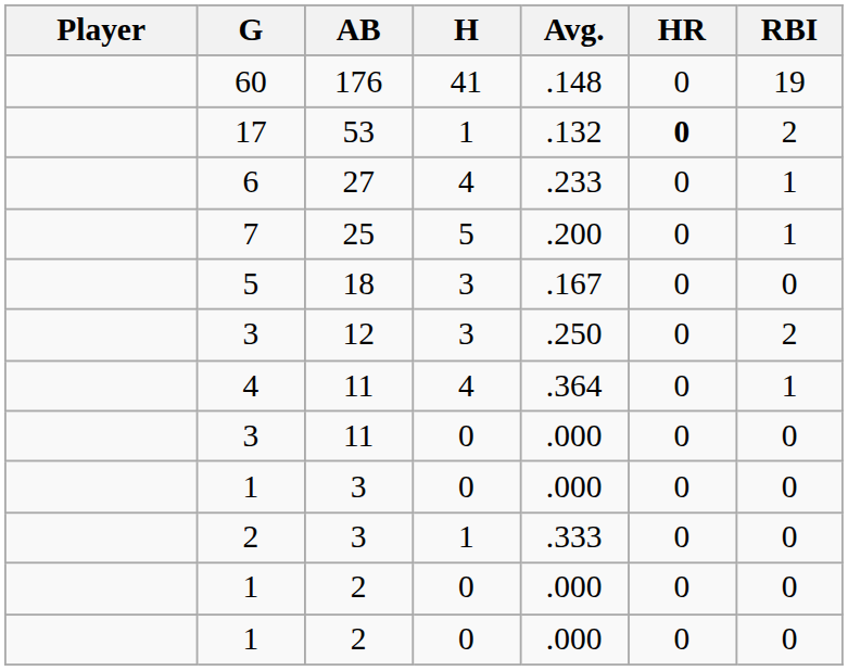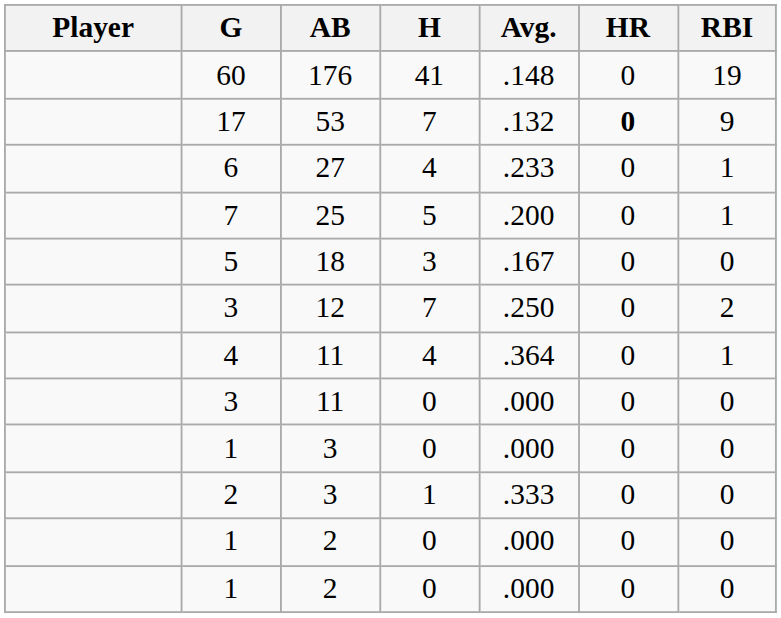 <table class="wikitable sortable">
 <tr>
 <th bgcolor="#DDDDFF" width="16%">Player</th>
 <th bgcolor="#DDDDFF" width="9%">G</th>
 <th bgcolor="#DDDDFF" width="9%">AB</th>
 <th bgcolor="#DDDDFF" width="9%">H</th>
 <th bgcolor="#DDDDFF" width="9%">Avg.</th>
 <th bgcolor="#DDDDFF" width="9%">HR</th>
 <th bgcolor="#DDDDFF" width="9%">RBI</th>
 </tr>
 <tr align="center">
 <td></td>
 <td>60</td>
 <td>176</td>
 <td>41</td>
 <td>.148</td>
 <td>0</td>
 <td>19</td>
 </tr>
 <tr align="center">
 <td></td>
 <td>17</td>
 <td>53</td>
-<td>1</td>
+<td>7</td>
 <td>.132</td>
 <td><strong>0</strong></td>
-<td>2</td>
+<td>9</td>
 </tr>
 <tr align="center">
 <td></td>
 <td>6</td>
 <td>27</td>
 <td>4</td>
 <td>.233</td>
 <td>0</td>
 <td>1</td>
 </tr>
 <tr align=center>
 <td></td>
 <td>7</td>
 <td>25</td>
 <td>5</td>
 <td>.200</td>
 <td>0</td>
 <td>1</td>
 </tr>
 <tr align="center">
 <td></td>
 <td>5</td>
 <td>18</td>
 <td>3</td>
 <td>.167</td>
 <td>0</td>
 <td>0</td>
 </tr>
 <tr align="center">
 <td></td>
 <td>3</td>
 <td>12</td>
-<td>3</td>
+<td>7</td>
 <td>.250</td>
 <td>0</td>
 <td>2</td>
 </tr>
 <tr align="center">
 <td></td>
 <td>4</td>
 <td>11</td>
 <td>4</td>
 <td>.364</td>
 <td>0</td>
 <td>1</td>
 </tr>
 <tr align="center">
 <td></td>
 <td>3</td>
 <td>11</td>
 <td>0</td>
 <td>.000</td>
 <td>0</td>
 <td>0</td>
 </tr>
 <tr align="center">
 <td></td>
 <td>1</td>
 <td>3</td>
 <td>0</td>
 <td>.000</td>
 <td>0</td>
 <td>0</td>
 </tr>
 <tr align="center">
 <td></td>
 <td>2</td>
 <td>3</td>
 <td>1</td>
 <td>.333</td>
 <td>0</td>
 <td>0</td>
 </tr>
 <tr align="center">
 <td></td>
 <td>1</td>
 <td>2</td>
 <td>0</td>
 <td>.000</td>
 <td>0</td>
 <td>0</td>
 </tr>
 <tr align="center">
 <td></td>
 <td>1</td>
 <td>2</td>
 <td>0</td>
 <td>.000</td>
 <td>0</td>
 <td>0</td>
 </tr>
 </table>
